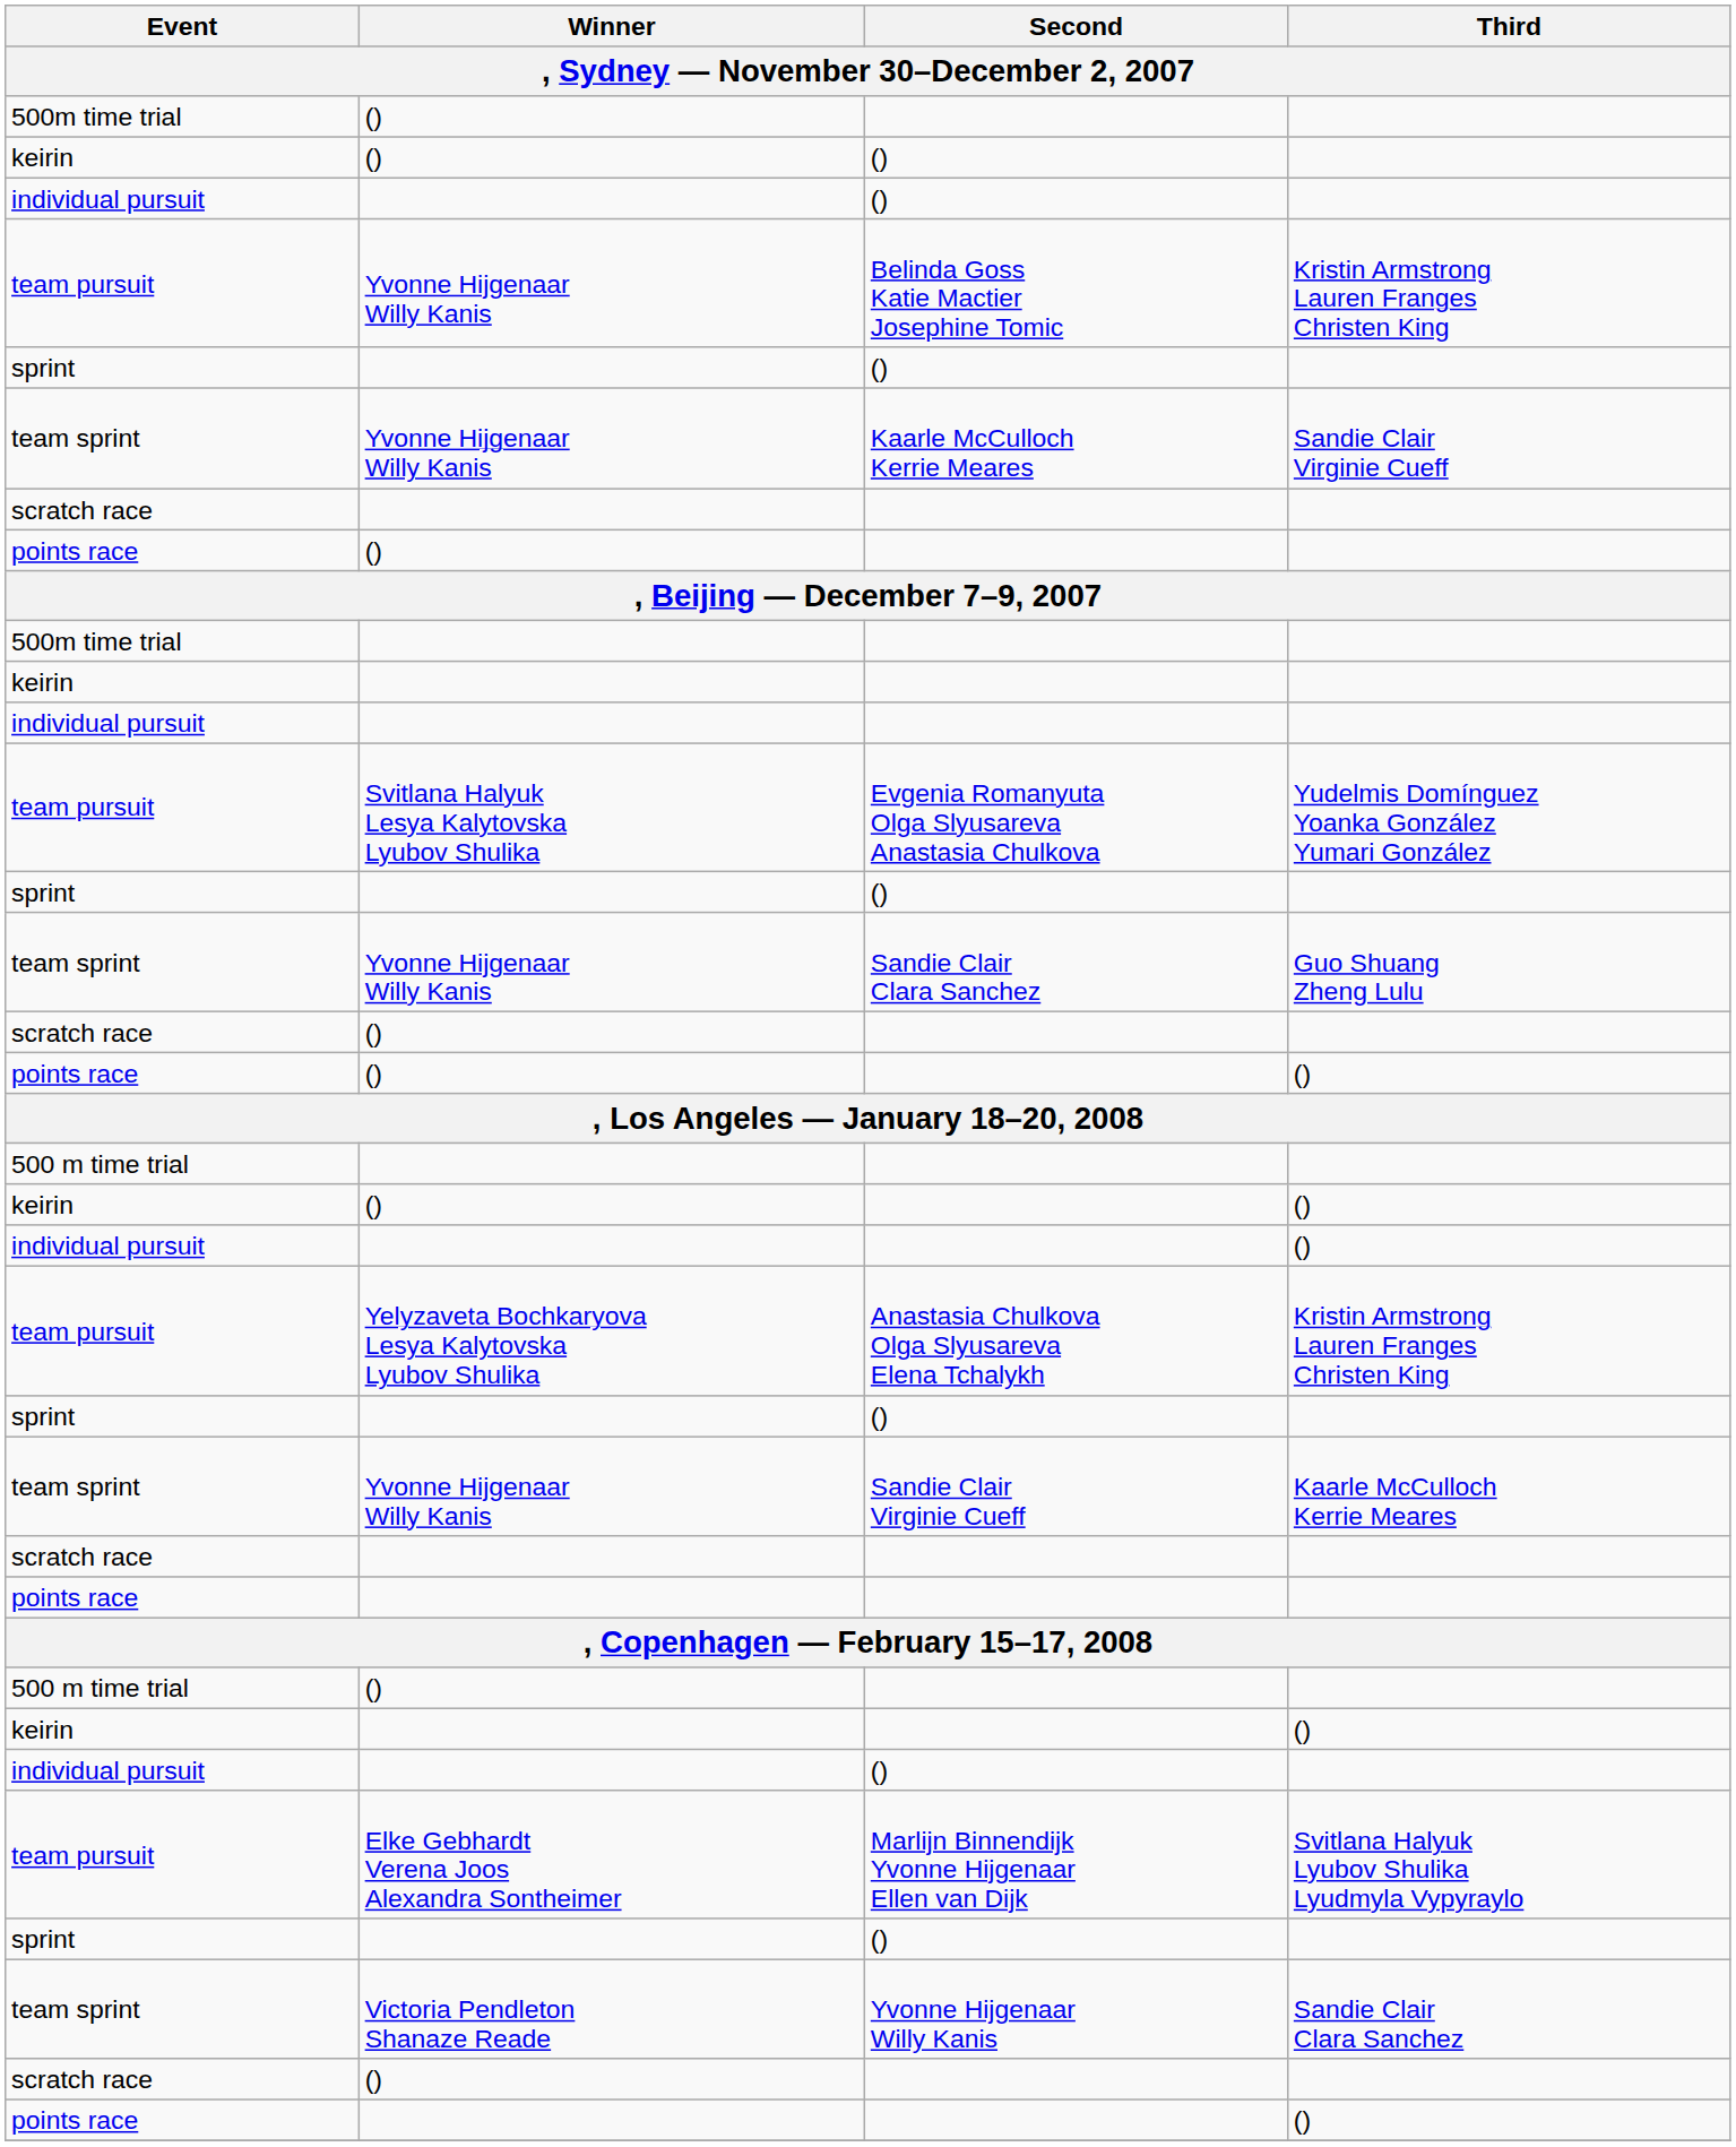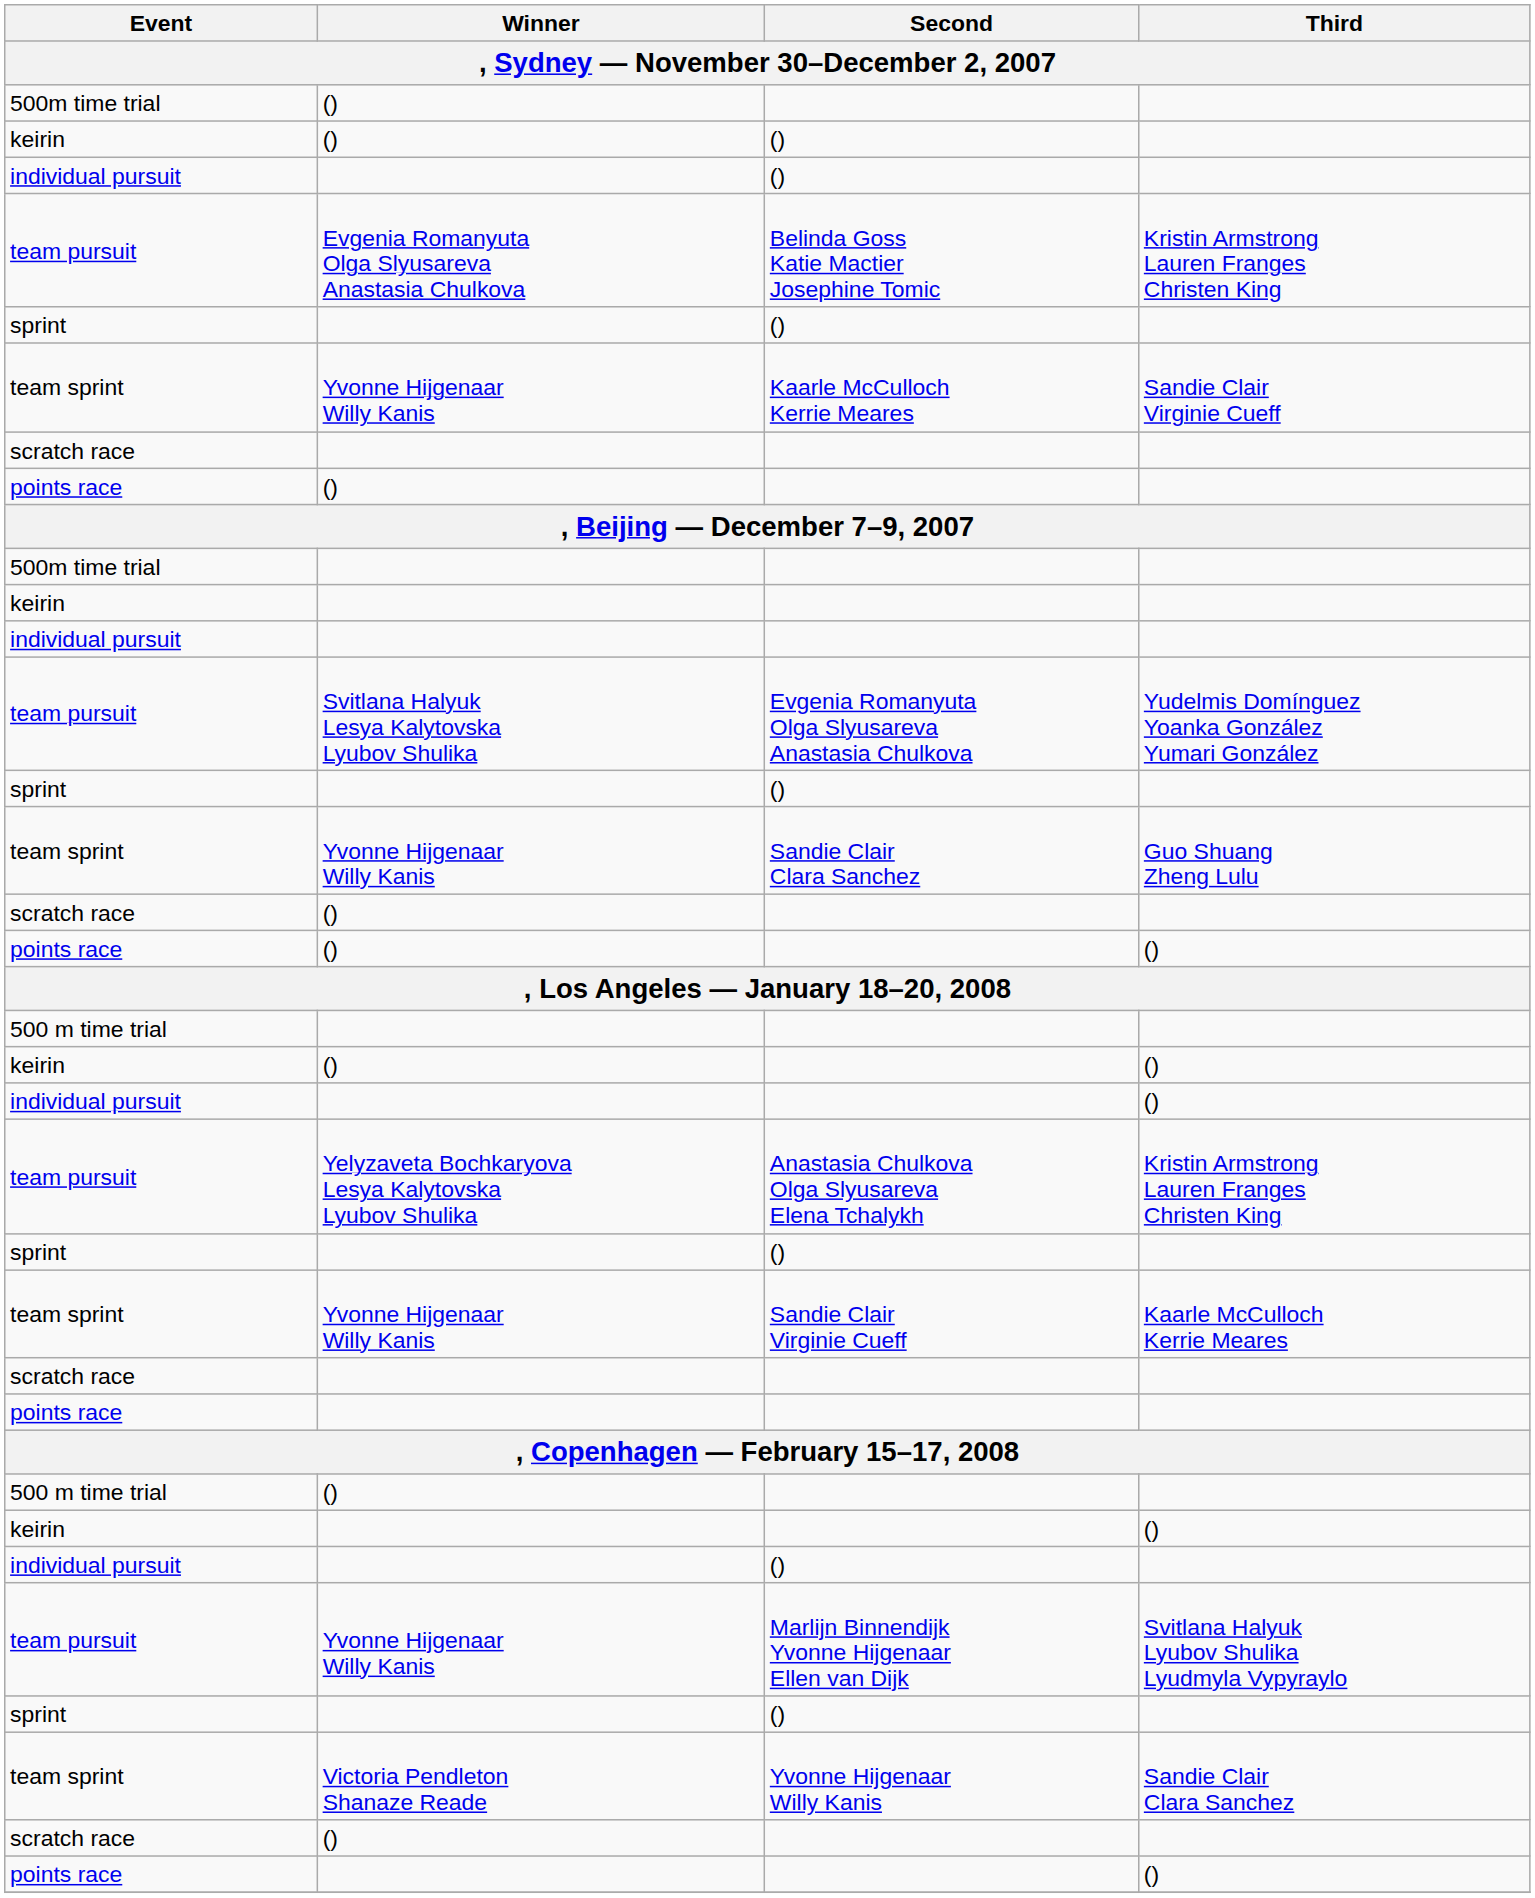 <table class=wikitable style="font-size:95%" width="80%">
 <tr>
 <th>Event</th>
 <th>Winner</th>
 <th>Second</th>
 <th>Third</th>
 </tr>
 <tr>
 <th colspan=4><big>, <a href='#'>Sydney</a> — November 30–December 2, 2007</big></th>
 </tr>
 <tr>
 <td>500m time trial</td>
 <td> ()</td>
 <td></td>
 <td></td>
 </tr>
 <tr>
 <td>keirin</td>
 <td> ()</td>
 <td> ()</td>
 <td></td>
 </tr>
 <tr>
 <td><a href='#'>individual pursuit</a></td>
 <td></td>
 <td> ()</td>
 <td></td>
 </tr>
 <tr>
 <td><a href='#'>team pursuit</a></td>
-<td><br><a href='#'>Yvonne Hijgenaar</a><br><a href='#'>Willy Kanis</a></td>
+<td><br><a href='#'>Evgenia Romanyuta</a><br><a href='#'>Olga Slyusareva</a><br><a href='#'>Anastasia Chulkova</a></td>
 <td><br><a href='#'>Belinda Goss</a><br><a href='#'>Katie Mactier</a><br><a href='#'>Josephine Tomic</a></td>
 <td><br><a href='#'>Kristin Armstrong</a><br><a href='#'>Lauren Franges</a><br><a href='#'>Christen King</a></td>
 </tr>
 <tr>
 <td>sprint</td>
 <td></td>
 <td> ()</td>
 <td></td>
 </tr>
 <tr>
 <td>team sprint</td>
 <td><br><a href='#'>Yvonne Hijgenaar</a><br><a href='#'>Willy Kanis</a></td>
 <td><br><a href='#'>Kaarle McCulloch</a><br><a href='#'>Kerrie Meares</a></td>
 <td><br><a href='#'>Sandie Clair</a><br><a href='#'>Virginie Cueff</a></td>
 </tr>
 <tr>
 <td>scratch race</td>
 <td></td>
 <td></td>
 <td></td>
 </tr>
 <tr>
 <td><a href='#'>points race</a></td>
 <td> ()</td>
 <td></td>
 <td></td>
 </tr>
 <tr bgcolor="#EFEFEF" align="left">
 <th colspan=4><big>, <a href='#'>Beijing</a> — December 7–9, 2007</big></th>
 </tr>
 <tr>
 <td>500m time trial</td>
 <td></td>
 <td></td>
 <td></td>
 </tr>
 <tr>
 <td>keirin</td>
 <td></td>
 <td></td>
 <td></td>
 </tr>
 <tr>
 <td><a href='#'>individual pursuit</a></td>
 <td></td>
 <td></td>
 <td></td>
 </tr>
 <tr>
 <td><a href='#'>team pursuit</a></td>
 <td><br><a href='#'>Svitlana Halyuk</a><br><a href='#'>Lesya Kalytovska</a><br><a href='#'>Lyubov Shulika</a></td>
 <td><br><a href='#'>Evgenia Romanyuta</a><br><a href='#'>Olga Slyusareva</a><br><a href='#'>Anastasia Chulkova</a></td>
 <td><br><a href='#'>Yudelmis Domínguez</a><br><a href='#'>Yoanka González</a><br><a href='#'>Yumari González</a></td>
 </tr>
 <tr>
 <td>sprint</td>
 <td></td>
 <td> ()</td>
 <td></td>
 </tr>
 <tr>
 <td>team sprint</td>
 <td><br><a href='#'>Yvonne Hijgenaar</a><br><a href='#'>Willy Kanis</a></td>
 <td><br><a href='#'>Sandie Clair</a><br><a href='#'>Clara Sanchez</a></td>
 <td><br><a href='#'>Guo Shuang</a><br><a href='#'>Zheng Lulu</a></td>
 </tr>
 <tr>
 <td>scratch race</td>
 <td> ()</td>
 <td></td>
 <td></td>
 </tr>
 <tr>
 <td><a href='#'>points race</a></td>
 <td> ()</td>
 <td></td>
 <td> ()</td>
 </tr>
 <tr bgcolor="#EFEFEF" align="left">
 <th colspan=4><big>, Los Angeles — January 18–20, 2008</big></th>
 </tr>
 <tr>
 <td>500 m time trial</td>
 <td></td>
 <td></td>
 <td></td>
 </tr>
 <tr>
 <td>keirin</td>
 <td> ()</td>
 <td></td>
 <td> ()</td>
 </tr>
 <tr>
 <td><a href='#'>individual pursuit</a><br></td>
 <td></td>
 <td></td>
 <td> ()</td>
 </tr>
 <tr>
 <td><a href='#'>team pursuit</a></td>
 <td><br><a href='#'>Yelyzaveta Bochkaryova</a><br><a href='#'>Lesya Kalytovska</a><br><a href='#'>Lyubov Shulika</a></td>
 <td><br><a href='#'>Anastasia Chulkova</a><br><a href='#'>Olga Slyusareva</a><br><a href='#'>Elena Tchalykh</a></td>
 <td><br><a href='#'>Kristin Armstrong</a><br><a href='#'>Lauren Franges</a><br><a href='#'>Christen King</a></td>
 </tr>
 <tr>
 <td>sprint</td>
 <td></td>
 <td> ()</td>
 <td></td>
 </tr>
 <tr>
 <td>team sprint</td>
 <td><br><a href='#'>Yvonne Hijgenaar</a><br><a href='#'>Willy Kanis</a></td>
 <td><br><a href='#'>Sandie Clair</a><br><a href='#'>Virginie Cueff</a></td>
 <td><br><a href='#'>Kaarle McCulloch</a><br><a href='#'>Kerrie Meares</a></td>
 </tr>
 <tr>
 <td>scratch race<br></td>
 <td></td>
 <td></td>
 <td></td>
 </tr>
 <tr>
 <td><a href='#'>points race</a><br></td>
 <td></td>
 <td></td>
 <td></td>
 </tr>
 <tr bgcolor="#EFEFEF" align="left">
 <th colspan=4><big>, <a href='#'>Copenhagen</a> — February 15–17, 2008</big></th>
 </tr>
 <tr>
 <td>500 m time trial</td>
 <td> ()</td>
 <td></td>
 <td></td>
 </tr>
 <tr>
 <td>keirin</td>
 <td></td>
 <td></td>
 <td> ()</td>
 </tr>
 <tr>
 <td><a href='#'>individual pursuit</a><br></td>
 <td></td>
 <td>  ()</td>
 <td></td>
 </tr>
 <tr>
 <td><a href='#'>team pursuit</a><br></td>
-<td><br><a href='#'>Elke Gebhardt</a><br><a href='#'>Verena Joos</a><br><a href='#'>Alexandra Sontheimer</a></td>
+<td><br><a href='#'>Yvonne Hijgenaar</a><br><a href='#'>Willy Kanis</a></td>
 <td><br><a href='#'>Marlijn Binnendijk</a><br><a href='#'>Yvonne Hijgenaar</a><br><a href='#'>Ellen van Dijk</a></td>
 <td><br><a href='#'>Svitlana Halyuk</a><br><a href='#'>Lyubov Shulika</a><br><a href='#'>Lyudmyla Vypyraylo</a></td>
 </tr>
 <tr>
 <td>sprint</td>
 <td></td>
 <td> ()</td>
 <td></td>
 </tr>
 <tr>
 <td>team sprint</td>
 <td><br><a href='#'>Victoria Pendleton</a><br><a href='#'>Shanaze Reade</a></td>
 <td><br><a href='#'>Yvonne Hijgenaar</a><br><a href='#'>Willy Kanis</a></td>
 <td><br><a href='#'>Sandie Clair</a><br><a href='#'>Clara Sanchez</a></td>
 </tr>
 <tr>
 <td>scratch race<br></td>
 <td> ()</td>
 <td></td>
 <td></td>
 </tr>
 <tr>
 <td><a href='#'>points race</a><br></td>
 <td></td>
 <td></td>
 <td> ()</td>
 </tr>
 <tr bgcolor="#EFEFEF" align="left">
 </tr>
 </table>
